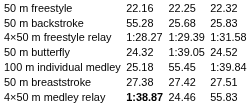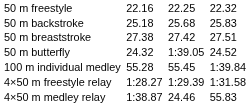 <table>
 <tr>
 <td>50 m freestyle</td>
 <td></td>
 <td>22.16</td>
 <td></td>
 <td>22.25</td>
 <td></td>
 <td>22.32</td>
 </tr>
 <tr>
 <td>50 m backstroke</td>
 <td></td>
-<td>55.28</td>
+<td>25.18</td>
 <td></td>
 <td>25.68</td>
 <td></td>
 <td>25.83</td>
 </tr>
 <tr>
-<td>4×50 m freestyle relay</td>
+<td>50 m breaststroke</td>
 <td></td>
-<td>1:28.27</td>
+<td>27.38</td>
 <td></td>
-<td>1:29.39</td>
+<td>27.42</td>
 <td></td>
-<td>1:31.58</td>
+<td>27.51</td>
 </tr>
 <tr>
 <td>50 m butterfly</td>
 <td></td>
 <td>24.32</td>
 <td></td>
 <td>1:39.05</td>
 <td></td>
 <td>24.52</td>
 </tr>
 <tr>
 <td>100 m individual medley</td>
 <td></td>
-<td>25.18</td>
+<td>55.28</td>
 <td></td>
 <td>55.45</td>
 <td></td>
 <td>1:39.84</td>
 </tr>
 <tr>
-<td>50 m breaststroke</td>
+<td>4×50 m freestyle relay</td>
 <td></td>
-<td>27.38</td>
+<td>1:28.27</td>
 <td></td>
-<td>27.42</td>
+<td>1:29.39</td>
 <td></td>
-<td>27.51</td>
+<td>1:31.58</td>
 </tr>
 <tr>
 <td>4×50 m medley relay</td>
 <td></td>
-<td><strong>1:38.87</strong></td>
+<td>1:38.87</td>
 <td></td>
 <td>24.46</td>
 <td></td>
 <td>55.83</td>
 </tr>
 </table>
